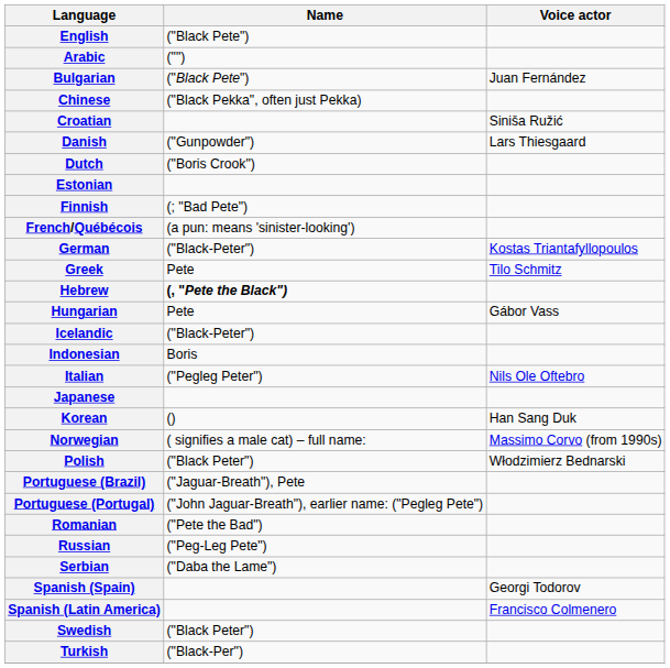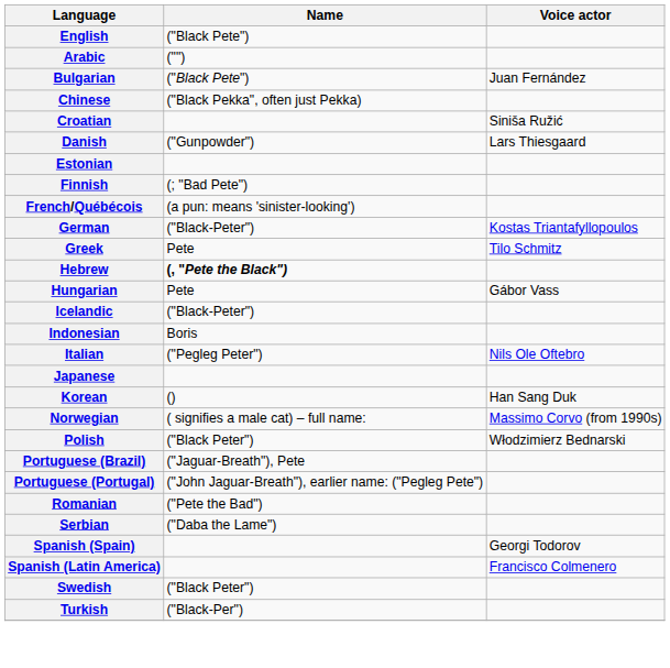 <table class="wikitable">
 <tr>
 <th>Language</th>
 <th>Name</th>
 <th>Voice actor</th>
 </tr>
 <tr>
 <th><a href='#'>English</a></th>
 <td> ("Black Pete")</td>
 <td></td>
 </tr>
 <tr>
 <th><a href='#'>Arabic</a></th>
 <td> ("")</td>
 <td></td>
 </tr>
 <tr>
 <th><a href='#'>Bulgarian</a></th>
 <td> ("<em>Black Pete</em>")</td>
 <td>Juan Fernández</td>
 </tr>
 <tr>
 <th><a href='#'>Chinese</a></th>
 <td> ("Black Pekka", often just Pekka)</td>
 <td></td>
 </tr>
 <tr>
 <th><a href='#'>Croatian</a></th>
 <td></td>
 <td>Siniša Ružić</td>
 </tr>
 <tr>
 <th><a href='#'>Danish</a></th>
 <td> ("Gunpowder")</td>
 <td>Lars Thiesgaard</td>
-</tr>
-<tr>
-<th><a href='#'>Dutch</a></th>
-<td> ("Boris Crook")</td>
-<td></td>
 </tr>
 <tr>
 <th><a href='#'>Estonian</a></th>
 <td></td>
 <td></td>
 </tr>
 <tr>
 <th><a href='#'>Finnish</a></th>
 <td> (; "Bad Pete")</td>
 <td></td>
 </tr>
 <tr>
 <th><a href='#'>French</a>/<a href='#'>Québécois</a></th>
 <td> (a pun:  means 'sinister-looking')</td>
 <td></td>
 </tr>
 <tr>
 <th><a href='#'>German</a></th>
 <td> ("Black-Peter")</td>
 <td><a href='#'>Kostas Triantafyllopoulos</a></td>
 </tr>
 <tr>
 <th><a href='#'>Greek</a></th>
 <td>Pete</td>
 <td><a href='#'>Tilo Schmitz</a></td>
 </tr>
 <tr>
 <th><a href='#'>Hebrew</a></th>
 <td><strong> (, "<em>Pete the Black")</strong></td>
 <td></td>
 </tr>
 <tr>
 <th><a href='#'>Hungarian</a></th>
 <td>Pete</td>
 <td>Gábor Vass</td>
 </tr>
 <tr>
 <th><a href='#'>Icelandic</a></th>
 <td> ("Black-Peter")</td>
 <td></td>
 </tr>
 <tr>
 <th><a href='#'>Indonesian</a></th>
 <td>Boris</td>
 <td></td>
 </tr>
 <tr>
 <th><a href='#'>Italian</a></th>
 <td> ("Pegleg Peter")</td>
 <td><a href='#'>Nils Ole Oftebro</a></td>
 </tr>
 <tr>
 <th><a href='#'>Japanese</a></th>
 <td></td>
 <td></td>
 </tr>
 <tr>
 <th><a href='#'>Korean</a></th>
 <td> ()</td>
 <td>Han Sang Duk</td>
 </tr>
 <tr>
 <th><a href='#'>Norwegian</a></th>
 <td> ( signifies a male cat) – full name: </td>
 <td><a href='#'>Massimo Corvo</a> (from 1990s)</td>
 </tr>
 <tr>
 <th><a href='#'>Polish</a></th>
 <td> ("Black Peter")</td>
 <td>Włodzimierz Bednarski</td>
 </tr>
 <tr>
 <th><a href='#'>Portuguese (Brazil)</a></th>
 <td> ("Jaguar-Breath"), Pete</td>
 <td></td>
 </tr>
 <tr>
 <th><a href='#'>Portuguese (Portugal)</a></th>
 <td> ("John Jaguar-Breath"), earlier name:  ("Pegleg Pete")</td>
 <td></td>
 </tr>
 <tr>
 <th><a href='#'>Romanian</a></th>
 <td> ("Pete the Bad")</td>
 <td></td>
 </tr>
 <tr>
-<th><a href='#'>Russian</a></th>
-<td> ("Peg-Leg Pete")</td>
-<td></td>
-</tr>
-<tr>
 <th><a href='#'>Serbian</a></th>
 <td> ("Daba the Lame")</td>
 <td></td>
 </tr>
 <tr>
 <th><a href='#'>Spanish (Spain)</a></th>
 <td></td>
 <td>Georgi Todorov</td>
 </tr>
 <tr>
 <th><a href='#'>Spanish (Latin America)</a></th>
 <td></td>
 <td><a href='#'>Francisco Colmenero</a></td>
 </tr>
 <tr>
 <th><a href='#'>Swedish</a></th>
 <td> ("Black Peter")</td>
 <td></td>
 </tr>
 <tr>
 <th><a href='#'>Turkish</a></th>
 <td> ("Black-Per")</td>
 <td></td>
 </tr>
 <tr>
 </tr>
 </table>
